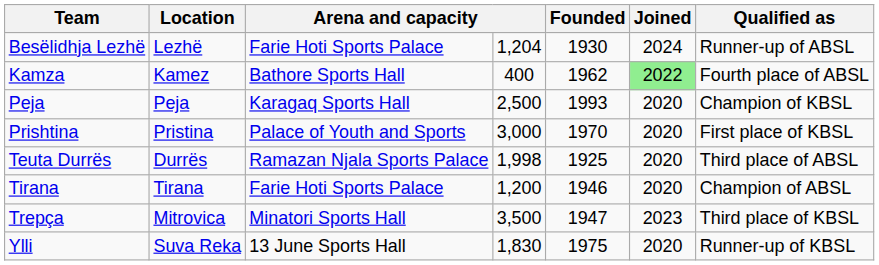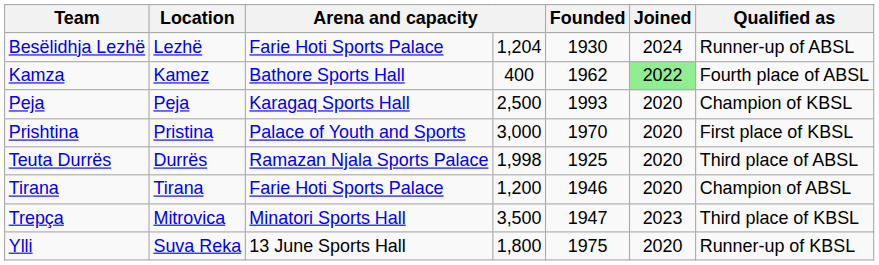 <table class="wikitable">
 <tr>
 <th>Team</th>
 <th>Location</th>
 <th colspan="2">Arena and capacity</th>
 <th>Founded</th>
 <th>Joined</th>
 <th>Qualified as</th>
 </tr>
 <tr>
 <td> <a href='#'>Besëlidhja Lezhë</a></td>
 <td><a href='#'>Lezhë</a></td>
 <td><a href='#'>Farie Hoti Sports Palace</a></td>
 <td align="center">1,204</td>
 <td align="center">1930</td>
 <td align="center">2024</td>
 <td>Runner-up of ABSL</td>
 </tr>
 <tr>
 <td> <a href='#'>Kamza</a></td>
 <td><a href='#'>Kamez</a></td>
 <td><a href='#'>Bathore Sports Hall</a></td>
 <td align="center">400</td>
 <td align="center">1962</td>
 <td align="center" style="background: lightgreen;">2022</td>
 <td>Fourth place of ABSL</td>
 </tr>
 <tr>
 <td> <a href='#'>Peja</a></td>
 <td><a href='#'>Peja</a></td>
 <td><a href='#'>Karagaq Sports Hall</a></td>
 <td>2,500</td>
 <td align="center">1993</td>
 <td align="center">2020</td>
 <td>Champion of KBSL</td>
 </tr>
 <tr>
 <td> <a href='#'>Prishtina</a></td>
 <td><a href='#'>Pristina</a></td>
 <td><a href='#'>Palace of Youth and Sports</a></td>
 <td>3,000</td>
 <td align="center">1970</td>
 <td align="center">2020</td>
 <td>First place of KBSL</td>
 </tr>
 <tr>
 <td> <a href='#'>Teuta Durrës</a></td>
 <td><a href='#'>Durrës</a></td>
 <td><a href='#'>Ramazan Njala Sports Palace</a></td>
 <td>1,998</td>
 <td align="center">1925</td>
 <td align="center">2020</td>
 <td>Third place of ABSL</td>
 </tr>
 <tr>
 <td> <a href='#'>Tirana</a></td>
 <td><a href='#'>Tirana</a></td>
 <td><a href='#'>Farie Hoti Sports Palace</a></td>
 <td>1,200</td>
 <td align="center">1946</td>
 <td align="center">2020</td>
 <td>Champion of ABSL</td>
 </tr>
 <tr>
 <td> <a href='#'>Trepça</a></td>
 <td><a href='#'>Mitrovica</a></td>
 <td><a href='#'>Minatori Sports Hall</a></td>
 <td>3,500</td>
 <td align="center">1947</td>
 <td align="center">2023</td>
 <td>Third place of KBSL</td>
 </tr>
 <tr>
 <td> <a href='#'>Ylli</a></td>
 <td><a href='#'>Suva Reka</a></td>
 <td>13 June Sports Hall</td>
-<td>1,830</td>
+<td>1,800</td>
 <td align="center">1975</td>
 <td align="center">2020</td>
 <td>Runner-up of KBSL</td>
 </tr>
 </table>
